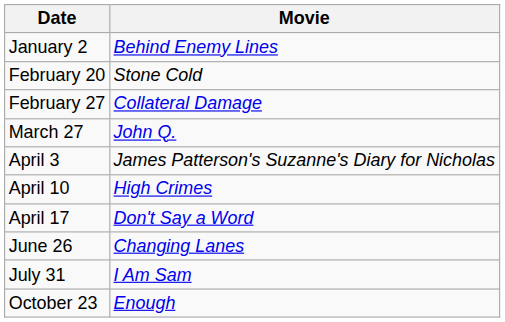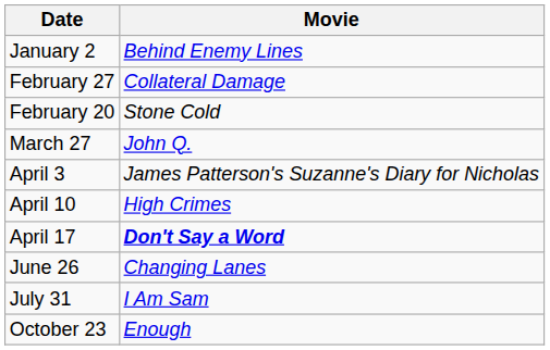 <table class="wikitable plainrowheaders">
 <tr>
 <th scope="col">Date</th>
 <th scope="col">Movie</th>
 </tr>
 <tr>
 <td>January 2</td>
 <td><em><a href='#'>Behind Enemy Lines</a></em></td>
 </tr>
 <tr>
+<td>February 27</td>
+<td><em><a href='#'>Collateral Damage</a></em></td>
+</tr>
+<tr>
 <td>February 20</td>
 <td><em>Stone Cold</em></td>
-</tr>
-<tr>
-<td>February 27</td>
-<td><em><a href='#'>Collateral Damage</a></em></td>
 </tr>
 <tr>
 <td>March 27</td>
 <td><em><a href='#'>John Q.</a></em></td>
 </tr>
 <tr>
 <td>April 3</td>
 <td><em>James Patterson's Suzanne's Diary for Nicholas</em></td>
 </tr>
 <tr>
 <td>April 10</td>
 <td><em><a href='#'>High Crimes</a></em></td>
 </tr>
 <tr>
 <td>April 17</td>
-<td><em><a href='#'>Don't Say a Word</a></em></td>
+<td><strong><em><a href='#'>Don't Say a Word</a></em></strong></td>
 </tr>
 <tr>
 <td>June 26</td>
 <td><em><a href='#'>Changing Lanes</a></em></td>
 </tr>
 <tr>
 <td>July 31</td>
 <td><em><a href='#'>I Am Sam</a></em></td>
 </tr>
 <tr>
 <td>October 23</td>
 <td><em><a href='#'>Enough</a></em></td>
 </tr>
 </table>
